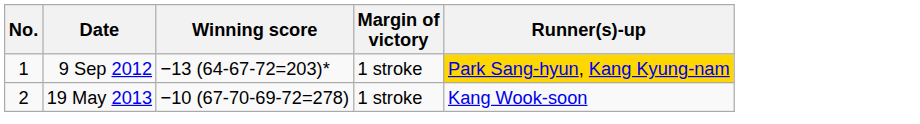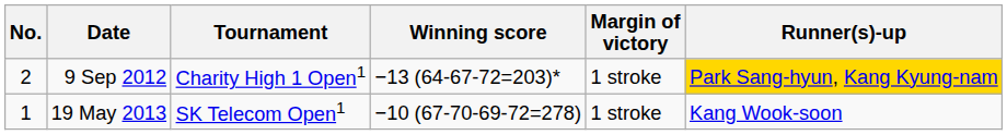 <table class="wikitable" style="font-size:95%;">
 <tr>
 <th>No.</th>
 <th>Date</th>
+<th>Tournament</th>
 <th>Winning score</th>
 <th>Margin of<br>victory</th>
 <th>Runner(s)-up</th>
 </tr>
 <tr>
-<td align=center>1</td>
+<td align=center>2</td>
 <td align=right>9 Sep <a href='#'>2012</a></td>
+<td><a href='#'>Charity High 1 Open</a><sup>1</sup></td>
 <td>−13 (64-67-72=203)*</td>
 <td>1 stroke</td>
 <td style="background: gold;"> <a href='#'>Park Sang-hyun</a>,  <a href='#'>Kang Kyung-nam</a></td>
 </tr>
 <tr>
-<td align=center>2</td>
+<td align=center>1</td>
 <td align=right>19 May <a href='#'>2013</a></td>
+<td><a href='#'>SK Telecom Open</a><sup>1</sup></td>
 <td>−10 (67-70-69-72=278)</td>
 <td>1 stroke</td>
 <td> <a href='#'>Kang Wook-soon</a></td>
 </tr>
 </table>
